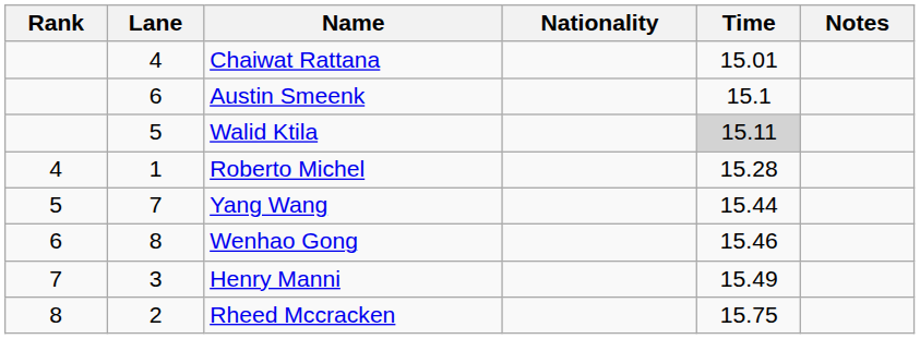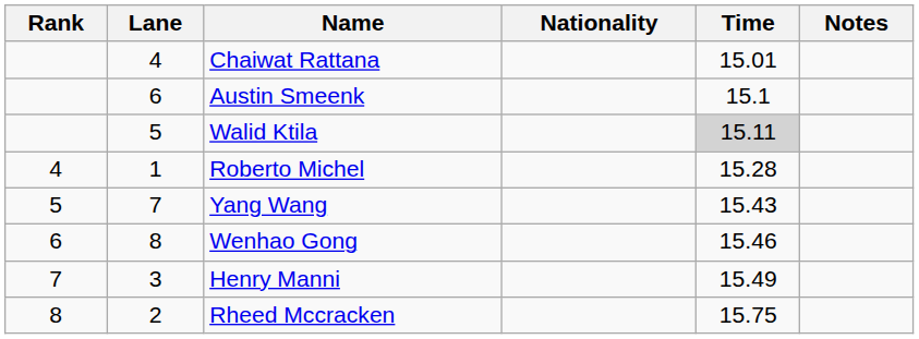 <table class="wikitable sortable" style="text-align:center ; width:50%">
 <tr>
 <th>Rank</th>
 <th>Lane</th>
 <th>Name</th>
 <th>Nationality</th>
 <th>Time</th>
 <th>Notes</th>
 </tr>
 <tr>
 <td></td>
 <td>4</td>
 <td align=left><a href='#'>Chaiwat Rattana</a></td>
 <td align=left></td>
 <td>15.01</td>
 <td></td>
 </tr>
 <tr>
 <td></td>
 <td>6</td>
 <td align=left><a href='#'>Austin Smeenk</a></td>
 <td align=left></td>
 <td>15.1</td>
 <td></td>
 </tr>
 <tr>
 <td></td>
 <td>5</td>
 <td align=left><a href='#'>Walid Ktila</a></td>
 <td align=left></td>
 <td style="background: lightgrey;">15.11</td>
 <td></td>
 </tr>
 <tr>
 <td>4</td>
 <td>1</td>
 <td align=left><a href='#'>Roberto Michel</a></td>
 <td align=left></td>
 <td>15.28</td>
 <td></td>
 </tr>
 <tr>
 <td>5</td>
 <td>7</td>
 <td align=left><a href='#'>Yang Wang</a></td>
 <td align=left></td>
-<td>15.44</td>
+<td>15.43</td>
 <td></td>
 </tr>
 <tr>
 <td>6</td>
 <td>8</td>
 <td align=left><a href='#'>Wenhao Gong</a></td>
 <td align=left></td>
 <td>15.46</td>
 <td></td>
 </tr>
 <tr>
 <td>7</td>
 <td>3</td>
 <td align=left><a href='#'>Henry Manni</a></td>
 <td align=left></td>
 <td>15.49</td>
 <td></td>
 </tr>
 <tr>
 <td>8</td>
 <td>2</td>
 <td align=left><a href='#'>Rheed Mccracken</a></td>
 <td align=left></td>
 <td>15.75</td>
 <td></td>
 </tr>
 </table>
